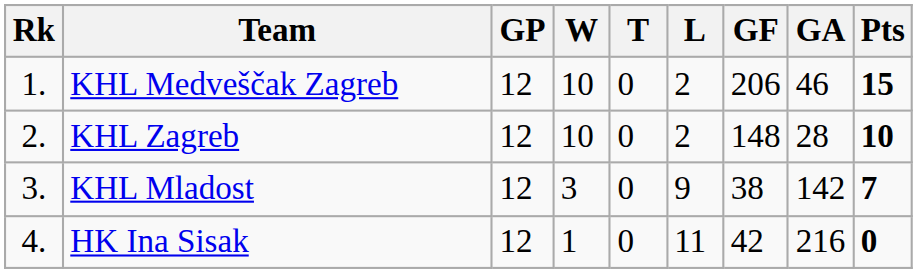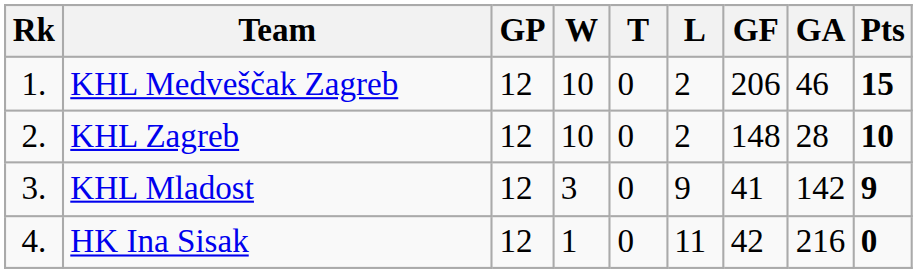 <table class="wikitable" style="text-align:left;">
 <tr>
 <th width=20>Rk</th>
 <th width=200>Team</th>
 <th width=20 abbr="Games Played">GP</th>
 <th width=20 abbr="Won">W</th>
 <th width=20 abbr="Tied">T</th>
 <th width=20 abbr="Lost">L</th>
 <th width=20 abbr="Goals for">GF</th>
 <th width=20 abbr="Goals against">GA</th>
 <th width=20 abbr="Points">Pts</th>
 </tr>
 <tr>
 <td style="text-align:center;">1.</td>
 <td><a href='#'>KHL Medveščak Zagreb</a></td>
 <td>12</td>
 <td>10</td>
 <td>0</td>
 <td>2</td>
 <td>206</td>
 <td>46</td>
 <td><strong>15</strong></td>
 </tr>
 <tr>
 <td style="text-align:center;">2.</td>
 <td><a href='#'>KHL Zagreb</a></td>
 <td>12</td>
 <td>10</td>
 <td>0</td>
 <td>2</td>
 <td>148</td>
 <td>28</td>
 <td><strong>10</strong></td>
 </tr>
 <tr>
 <td style="text-align:center;">3.</td>
 <td><a href='#'>KHL Mladost</a></td>
 <td>12</td>
 <td>3</td>
 <td>0</td>
 <td>9</td>
-<td>38</td>
+<td>41</td>
 <td>142</td>
-<td><strong>7</strong></td>
+<td><strong>9</strong></td>
 </tr>
 <tr>
 <td style="text-align:center;">4.</td>
 <td><a href='#'>HK Ina Sisak</a></td>
 <td>12</td>
 <td>1</td>
 <td>0</td>
 <td>11</td>
 <td>42</td>
 <td>216</td>
 <td><strong>0</strong></td>
 </tr>
 </table>
